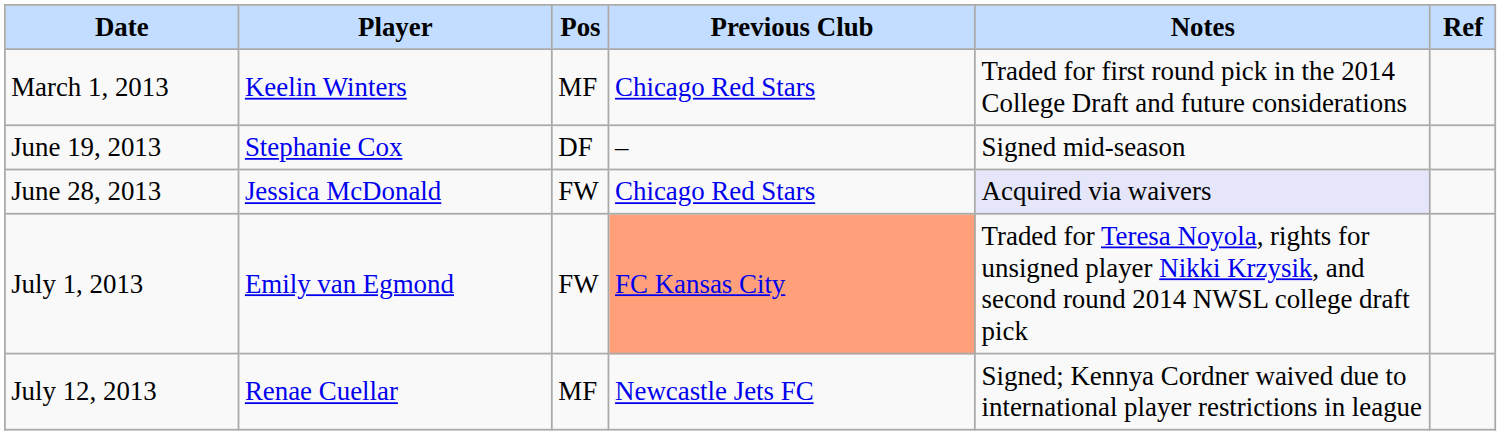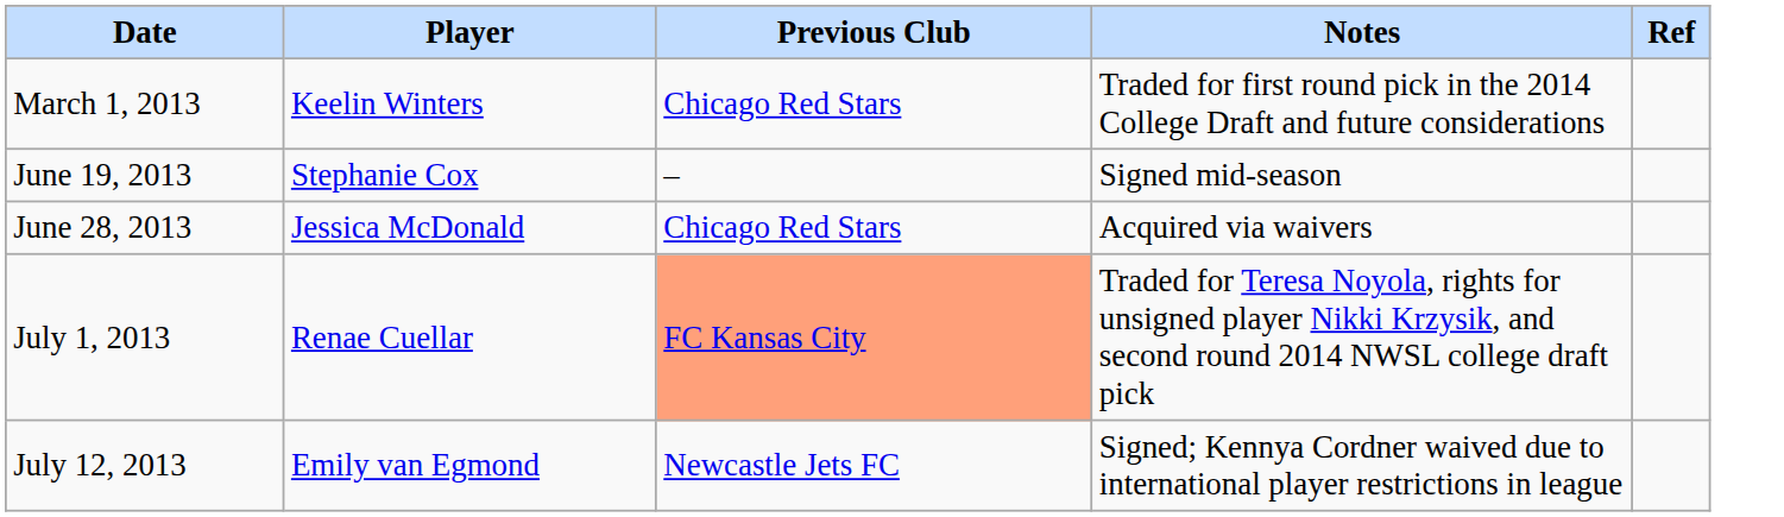 <table class="wikitable" style="text-align:left; font-size:95%;">
 <tr>
 <th style="background:#c2ddff; width:125px;">Date</th>
 <th style="background:#c2ddff; width:170px;">Player</th>
-<th style="background:#c2ddff; width:25px;">Pos</th>
 <th style="background:#c2ddff; width:200px;">Previous Club</th>
 <th style="background:#c2ddff; width:250px;">Notes</th>
 <th style="background:#c2ddff; width:30px;">Ref</th>
 </tr>
 <tr>
 <td>March 1, 2013</td>
 <td> <a href='#'>Keelin Winters</a></td>
-<td>MF</td>
 <td><a href='#'>Chicago Red Stars</a></td>
 <td>Traded for first round pick in the 2014 College Draft and future considerations</td>
 <td></td>
 </tr>
 <tr>
 <td>June 19, 2013</td>
 <td> <a href='#'>Stephanie Cox</a></td>
-<td>DF</td>
 <td>–</td>
 <td>Signed mid-season</td>
 <td></td>
 </tr>
 <tr>
 <td>June 28, 2013</td>
 <td> <a href='#'>Jessica McDonald</a></td>
-<td>FW</td>
 <td><a href='#'>Chicago Red Stars</a></td>
-<td style="background: lavender;">Acquired via waivers</td>
+<td>Acquired via waivers</td>
 <td></td>
 </tr>
 <tr>
 <td>July 1, 2013</td>
-<td> <a href='#'>Emily van Egmond</a></td>
-<td>FW</td>
+<td> <a href='#'>Renae Cuellar</a></td>
 <td style="background: lightsalmon;"><a href='#'>FC Kansas City</a></td>
 <td>Traded for <a href='#'>Teresa Noyola</a>, rights for unsigned player <a href='#'>Nikki Krzysik</a>, and second round 2014 NWSL college draft pick</td>
 <td></td>
 </tr>
 <tr>
 <td>July 12, 2013</td>
-<td> <a href='#'>Renae Cuellar</a></td>
-<td>MF</td>
+<td> <a href='#'>Emily van Egmond</a></td>
 <td><a href='#'>Newcastle Jets FC</a></td>
 <td>Signed; Kennya Cordner waived due to international player restrictions in league</td>
 <td></td>
 </tr>
 </table>
